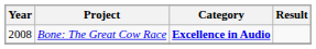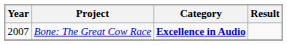 <table class="wikitable" style="border:2px #aaa solid; font-size:90%;">
 <tr style="background:#ccc; text-align:center;">
 <th>Year</th>
 <th>Project</th>
 <th>Category</th>
 <th>Result</th>
 </tr>
 <tr>
-<td>2008</td>
+<td>2007</td>
 <td><em><a href='#'>Bone: The Great Cow Race</a></em></td>
 <td><strong><a href='#'>Excellence in Audio</a></strong></td>
 <td></td>
 </tr>
 <tr>
 </tr>
 <tr style="border-top:2px solid gray;">
 </tr>
 </table>
